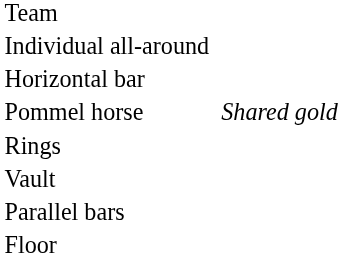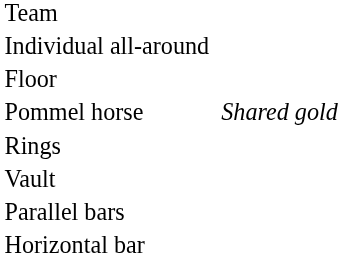 <table>
 <tr>
 <td>Team</td>
 <td></td>
 <td></td>
 <td></td>
 </tr>
 <tr>
 <td>Individual all-around</td>
 <td></td>
 <td></td>
 <td></td>
 </tr>
 <tr>
-<td>Horizontal bar</td>
+<td>Floor</td>
 <td></td>
 <td></td>
 <td></td>
 </tr>
 <tr>
 <td rowspan=2>Pommel horse</td>
 <td></td>
 <td rowspan=2><em>Shared gold</em></td>
 <td rowspan=2></td>
 </tr>
 <tr>
 <td></td>
 </tr>
 <tr>
 <td>Rings</td>
 <td></td>
 <td></td>
 <td></td>
 </tr>
 <tr>
 <td>Vault</td>
 <td></td>
 <td></td>
 <td></td>
 </tr>
 <tr>
 <td>Parallel bars</td>
 <td></td>
 <td></td>
 <td></td>
 </tr>
 <tr>
-<td>Floor</td>
+<td>Horizontal bar</td>
 <td></td>
 <td></td>
 <td></td>
 </tr>
 </table>
